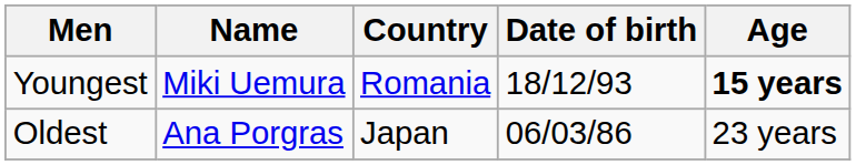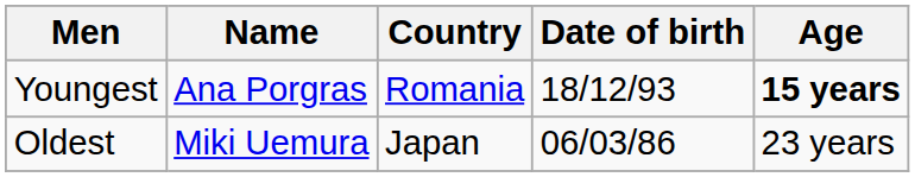 <table class="wikitable">
 <tr>
 <th>Men</th>
 <th>Name</th>
 <th>Country</th>
 <th>Date of birth</th>
 <th>Age</th>
 </tr>
 <tr>
 <td>Youngest</td>
-<td><a href='#'>Miki Uemura</a></td>
+<td><a href='#'>Ana Porgras</a></td>
 <td><a href='#'>Romania</a> </td>
 <td>18/12/93</td>
 <td><strong>15 years</strong></td>
 </tr>
 <tr>
 <td>Oldest</td>
-<td><a href='#'>Ana Porgras</a></td>
+<td><a href='#'>Miki Uemura</a></td>
 <td>Japan </td>
 <td>06/03/86</td>
 <td>23 years</td>
 </tr>
 </table>
